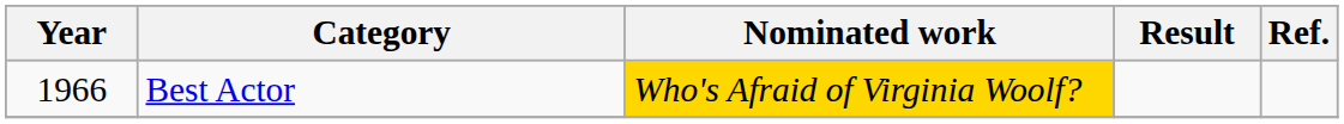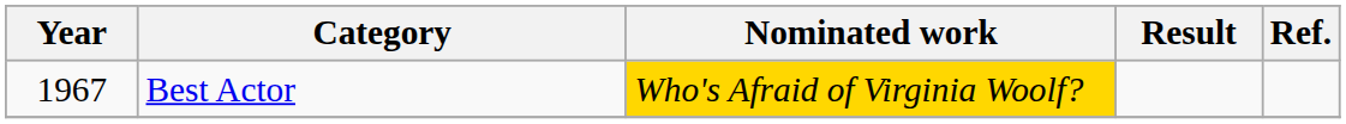 <table class=wikitable>
 <tr>
 <th scope="col" style="width:5em;">Year</th>
 <th scope="col" style="width:26em;">Category</th>
 <th scope="col" style="width:25em;">Nominated work</th>
 <th scope="col" style="width:5em;">Result</th>
 <th>Ref.</th>
 </tr>
 <tr>
-<td style="text-align:center;">1966</td>
+<td style="text-align:center;">1967</td>
 <td><a href='#'>Best Actor</a></td>
 <td style="background: gold;"><em>Who's Afraid of Virginia Woolf?</em></td>
 <td></td>
 <td></td>
 </tr>
 <tr>
 </tr>
 </table>
